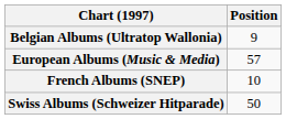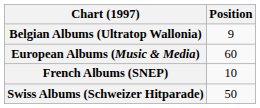 <table class="wikitable sortable plainrowheaders" style="text-align:center">
 <tr>
 <th scope="col">Chart (1997)</th>
 <th scope="col">Position</th>
 </tr>
 <tr>
 <th scope="row">Belgian Albums (Ultratop Wallonia)</th>
 <td>9</td>
 </tr>
 <tr>
 <th scope="row">European Albums (<em>Music & Media</em>)</th>
-<td>57</td>
+<td>60</td>
 </tr>
 <tr>
 <th scope="row">French Albums (SNEP)</th>
 <td>10</td>
 </tr>
 <tr>
 <th scope="row">Swiss Albums (Schweizer Hitparade)</th>
 <td>50</td>
 </tr>
 </table>
